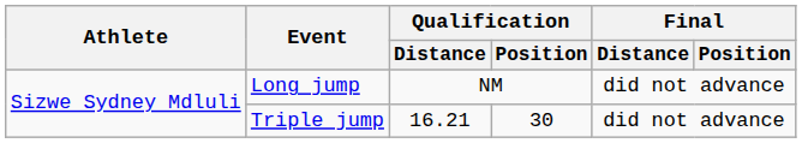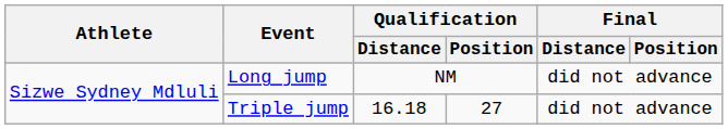 <table class=wikitable style="font-size:90%">
 <tr>
 <th rowspan="2">Athlete</th>
 <th rowspan="2">Event</th>
 <th colspan="2">Qualification</th>
 <th colspan="2">Final</th>
 </tr>
 <tr style="font-size:95%">
 <th>Distance</th>
 <th>Position</th>
 <th>Distance</th>
 <th>Position</th>
 </tr>
 <tr align=center>
 <td align=left rowspan=2><a href='#'>Sizwe Sydney Mdluli</a></td>
 <td align=left><a href='#'>Long jump</a></td>
 <td colspan=2>NM</td>
 <td colspan=2>did not advance</td>
 </tr>
 <tr align=center>
 <td align=left><a href='#'>Triple jump</a></td>
-<td>16.21</td>
-<td>30</td>
+<td>16.18</td>
+<td>27</td>
 <td colspan=2>did not advance</td>
 </tr>
 </table>
